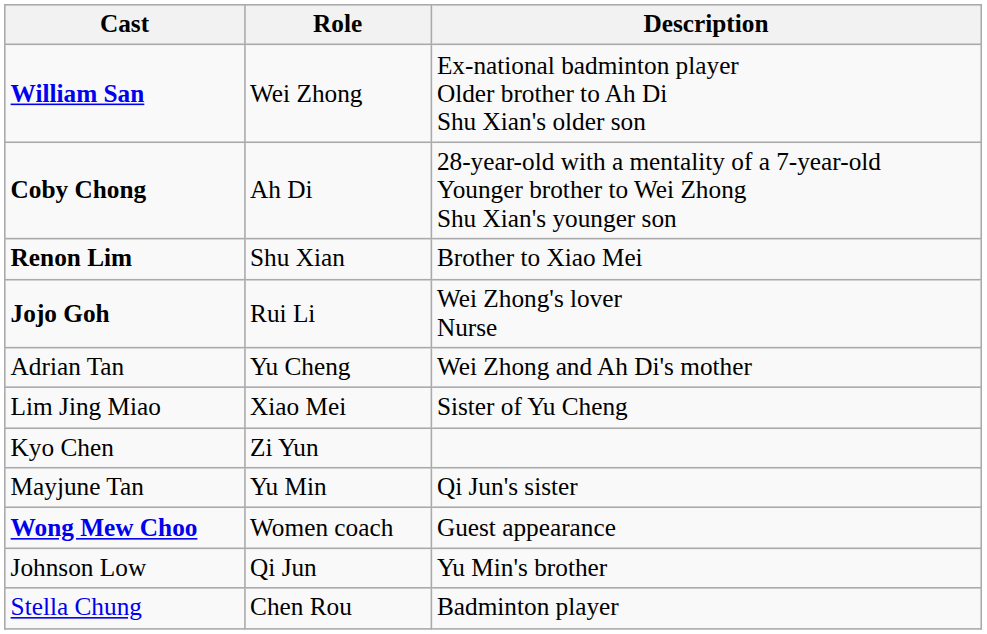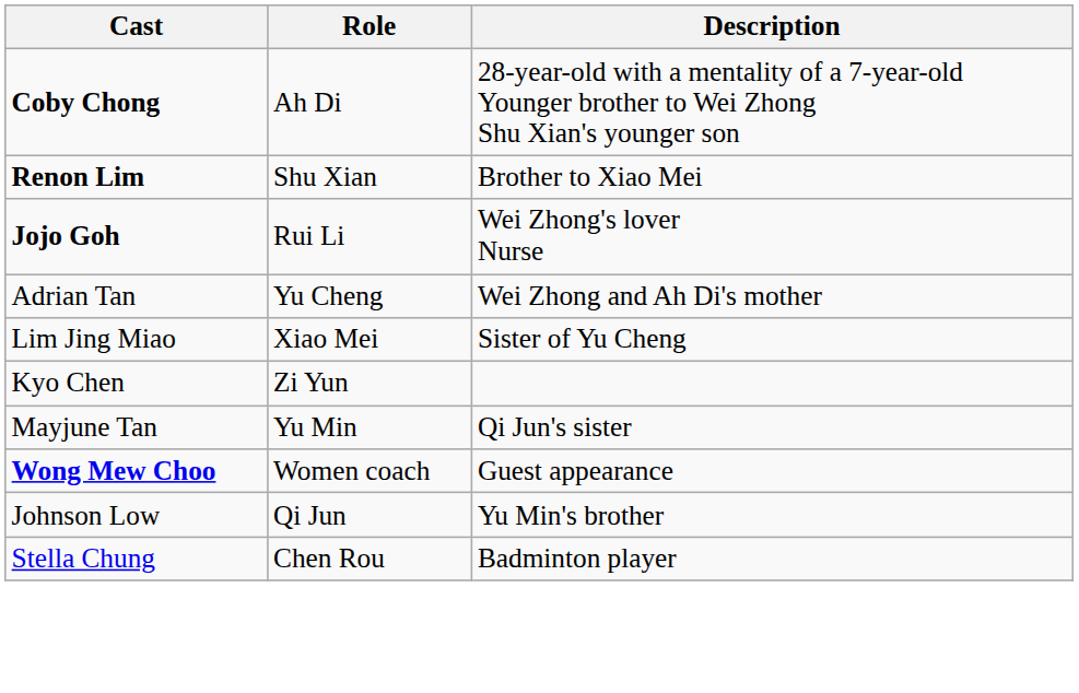 <table class="wikitable" width="70%">
 <tr>
 <th>Cast</th>
 <th>Role</th>
 <th>Description</th>
-</tr>
-<tr>
-<td><strong><a href='#'>William San</a></strong></td>
-<td>Wei Zhong</td>
-<td>Ex-national badminton player<br>Older brother to Ah Di<br>Shu Xian's older son</td>
 </tr>
 <tr>
 <td><strong>Coby Chong</strong></td>
 <td>Ah Di</td>
 <td>28-year-old with a mentality of a 7-year-old<br>Younger brother to Wei Zhong<br>Shu Xian's younger son</td>
 </tr>
 <tr>
 <td><strong>Renon Lim</strong></td>
 <td>Shu Xian</td>
 <td>Brother to Xiao Mei</td>
 </tr>
 <tr>
 <td><strong>Jojo Goh</strong></td>
 <td>Rui Li</td>
 <td>Wei Zhong's lover<br>Nurse</td>
 </tr>
 <tr>
 <td>Adrian Tan</td>
 <td>Yu Cheng</td>
 <td>Wei Zhong and Ah Di's mother</td>
 </tr>
 <tr>
 <td>Lim Jing Miao</td>
 <td>Xiao Mei</td>
 <td>Sister of Yu Cheng</td>
 </tr>
 <tr>
 <td>Kyo Chen</td>
 <td>Zi Yun</td>
 <td></td>
 </tr>
 <tr>
 <td>Mayjune Tan</td>
 <td>Yu Min</td>
 <td>Qi Jun's sister</td>
 </tr>
 <tr>
 <td><strong><a href='#'>Wong Mew Choo</a></strong></td>
 <td>Women coach</td>
 <td>Guest appearance</td>
 </tr>
 <tr>
 <td>Johnson Low</td>
 <td>Qi Jun</td>
 <td>Yu Min's brother</td>
 </tr>
 <tr>
 <td><a href='#'>Stella Chung</a></td>
 <td>Chen Rou</td>
 <td>Badminton player</td>
 </tr>
 </table>
